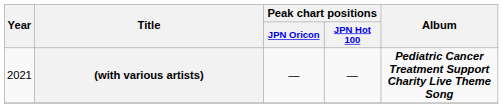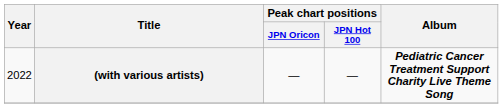 <table class="wikitable plainrowheaders" style="text-align:center">
 <tr>
 <th rowspan=2; style="width:2em;">Year</th>
 <th rowspan=2; style="width:20em;">Title</th>
 <th colspan=2; style="width:10em;">Peak chart positions</th>
 <th rowspan=2; style="width:10em;">Album</th>
 </tr>
 <tr>
 <th style="width:3em;font-size:85%"><a href='#'>JPN Oricon</a></th>
 <th style="width:3em;font-size:85%"><a href='#'>JPN Hot 100</a></th>
 </tr>
 <tr>
-<td rowspan="1">2021</td>
+<td rowspan="1">2022</td>
 <th scope="row"> <span>(with various artists)</span></th>
 <td>—</td>
 <td>—</td>
 <td><strong><em>Pediatric Cancer Treatment Support Charity Live Theme Song</em></strong></td>
 </tr>
 <tr>
 </tr>
 </table>
